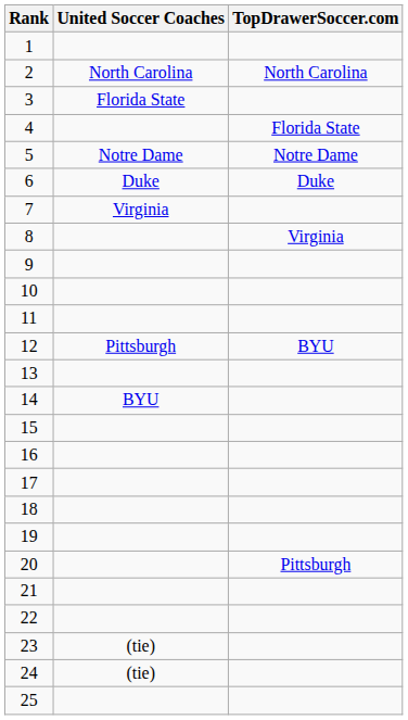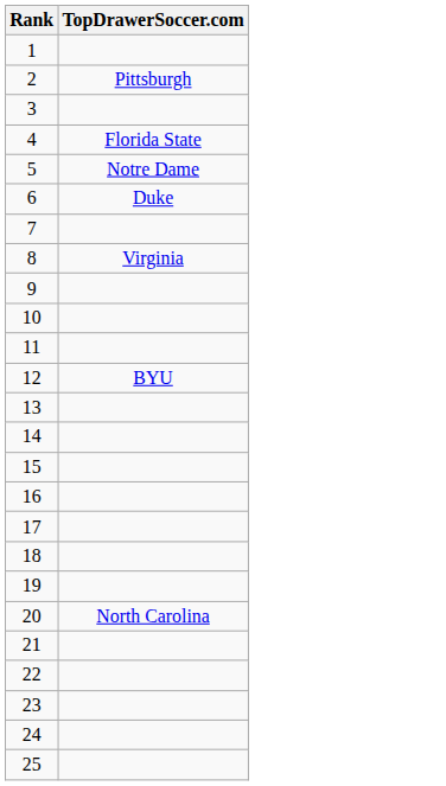 <table class="wikitable" style="text-align: center;">
 <tr>
 <th>Rank</th>
-<th>United Soccer Coaches</th>
 <th>TopDrawerSoccer.com</th>
 </tr>
 <tr>
 <td>1</td>
 <td></td>
-<td></td>
 </tr>
 <tr>
 <td>2</td>
-<td><a href='#'>North Carolina</a></td>
-<td><a href='#'>North Carolina</a></td>
+<td><a href='#'>Pittsburgh</a></td>
 </tr>
 <tr>
 <td>3</td>
-<td><a href='#'>Florida State</a></td>
 <td></td>
 </tr>
 <tr>
 <td>4</td>
-<td></td>
 <td><a href='#'>Florida State</a></td>
 </tr>
 <tr>
 <td>5</td>
 <td><a href='#'>Notre Dame</a></td>
-<td><a href='#'>Notre Dame</a></td>
 </tr>
 <tr>
 <td>6</td>
 <td><a href='#'>Duke</a></td>
-<td><a href='#'>Duke</a></td>
 </tr>
 <tr>
 <td>7</td>
-<td><a href='#'>Virginia</a></td>
 <td></td>
 </tr>
 <tr>
 <td>8</td>
-<td></td>
 <td><a href='#'>Virginia</a></td>
 </tr>
 <tr>
 <td>9</td>
 <td></td>
-<td></td>
 </tr>
 <tr>
 <td>10</td>
-<td></td>
 <td></td>
 </tr>
 <tr>
 <td>11</td>
 <td></td>
-<td></td>
 </tr>
 <tr>
 <td>12</td>
-<td><a href='#'>Pittsburgh</a></td>
 <td><a href='#'>BYU</a></td>
 </tr>
 <tr>
 <td>13</td>
 <td></td>
-<td></td>
 </tr>
 <tr>
 <td>14</td>
-<td><a href='#'>BYU</a></td>
 <td></td>
 </tr>
 <tr>
 <td>15</td>
 <td></td>
-<td></td>
 </tr>
 <tr>
 <td>16</td>
-<td></td>
 <td></td>
 </tr>
 <tr>
 <td>17</td>
 <td></td>
-<td></td>
 </tr>
 <tr>
 <td>18</td>
-<td></td>
 <td></td>
 </tr>
 <tr>
 <td>19</td>
 <td></td>
-<td></td>
 </tr>
 <tr>
 <td>20</td>
-<td></td>
-<td><a href='#'>Pittsburgh</a></td>
+<td><a href='#'>North Carolina</a></td>
 </tr>
 <tr>
 <td>21</td>
-<td></td>
 <td></td>
 </tr>
 <tr>
 <td>22</td>
 <td></td>
-<td></td>
 </tr>
 <tr>
 <td>23</td>
-<td> (tie)</td>
 <td></td>
 </tr>
 <tr>
 <td>24</td>
-<td> (tie)</td>
 <td></td>
 </tr>
 <tr>
 <td>25</td>
 <td></td>
-<td></td>
 </tr>
 </table>
